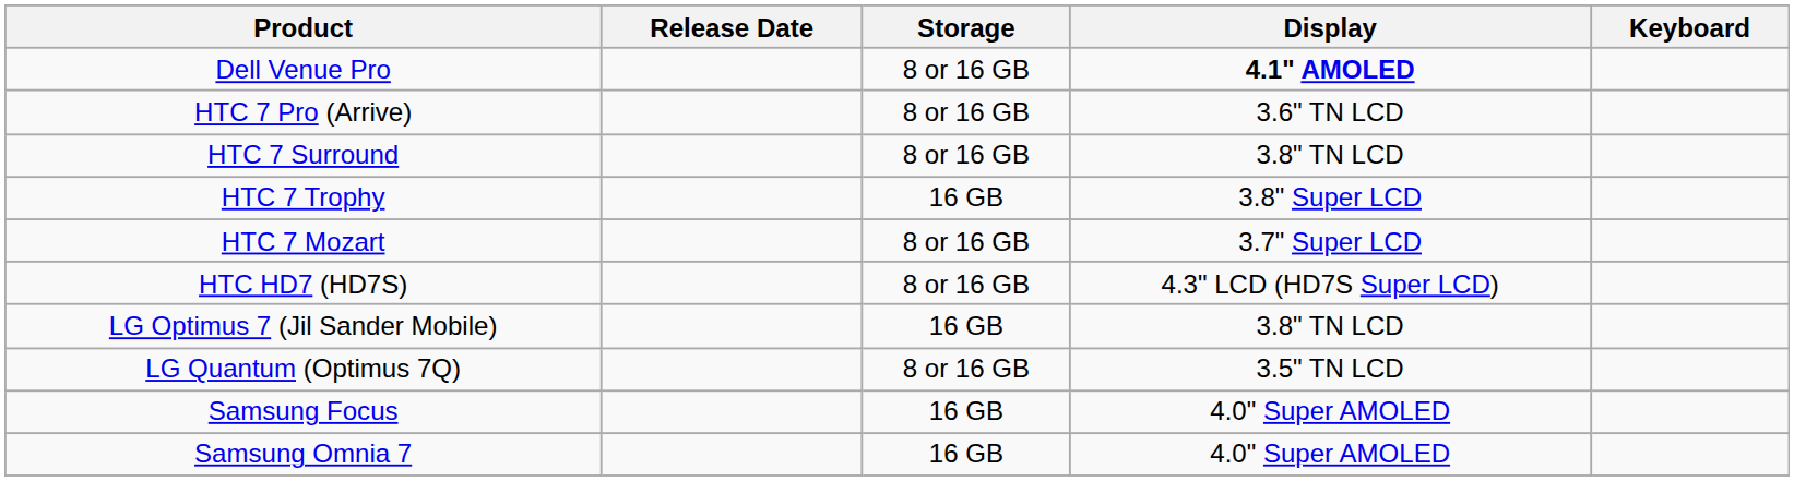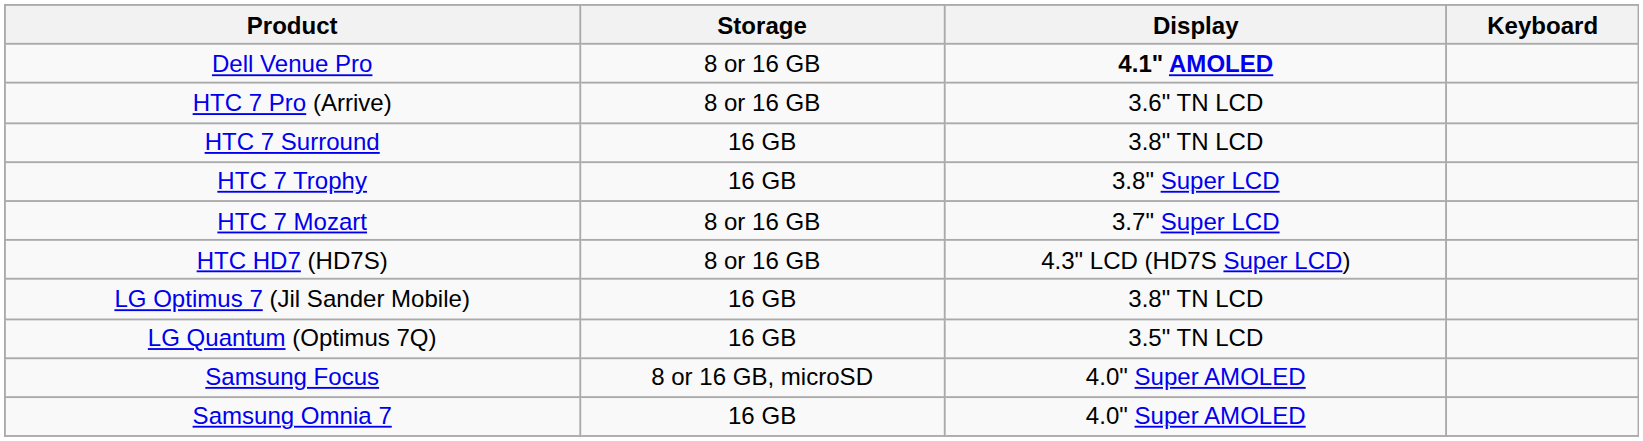 <table class="wikitable sortable" style="font-size:small; text-align:center; width:100%;">
 <tr>
 <th>Product</th>
-<th>Release Date</th>
 <th>Storage</th>
 <th>Display</th>
 <th>Keyboard</th>
 </tr>
 <tr>
 <td><a href='#'>Dell Venue Pro</a></td>
-<td></td>
 <td>8 or 16 GB</td>
 <td><strong>4.1" <a href='#'>AMOLED</a></strong></td>
 <td></td>
 </tr>
 <tr>
 <td><a href='#'>HTC 7 Pro</a> (Arrive)</td>
-<td></td>
 <td>8 or 16 GB</td>
 <td>3.6" TN LCD</td>
 <td></td>
 </tr>
 <tr>
 <td><a href='#'>HTC 7 Surround</a></td>
-<td></td>
-<td>8 or 16 GB</td>
+<td>16 GB</td>
 <td>3.8" TN LCD</td>
 <td></td>
 </tr>
 <tr>
 <td><a href='#'>HTC 7 Trophy</a></td>
-<td></td>
 <td>16 GB</td>
 <td>3.8" <a href='#'>Super LCD</a></td>
 <td></td>
 </tr>
 <tr>
 <td><a href='#'>HTC 7 Mozart</a></td>
-<td></td>
 <td>8 or 16 GB</td>
 <td>3.7" <a href='#'>Super LCD</a></td>
 <td></td>
 </tr>
 <tr>
 <td><a href='#'>HTC HD7</a> (HD7S)</td>
-<td></td>
 <td>8 or 16 GB</td>
 <td>4.3" LCD (HD7S <a href='#'>Super LCD</a>)</td>
 <td></td>
 </tr>
 <tr>
 <td><a href='#'>LG Optimus 7</a> (Jil Sander Mobile)</td>
-<td></td>
 <td>16 GB</td>
 <td>3.8" TN LCD</td>
 <td></td>
 </tr>
 <tr>
 <td><a href='#'>LG Quantum</a> (Optimus 7Q)</td>
-<td></td>
-<td>8 or 16 GB</td>
+<td>16 GB</td>
 <td>3.5" TN LCD</td>
 <td></td>
 </tr>
 <tr>
 <td><a href='#'>Samsung Focus</a></td>
-<td></td>
-<td>16 GB</td>
+<td>8 or 16 GB, microSD</td>
 <td>4.0" <a href='#'>Super AMOLED</a></td>
 <td></td>
 </tr>
 <tr>
 <td><a href='#'>Samsung Omnia 7</a></td>
-<td></td>
 <td>16 GB</td>
 <td>4.0" <a href='#'>Super AMOLED</a></td>
 <td></td>
 </tr>
 </table>
